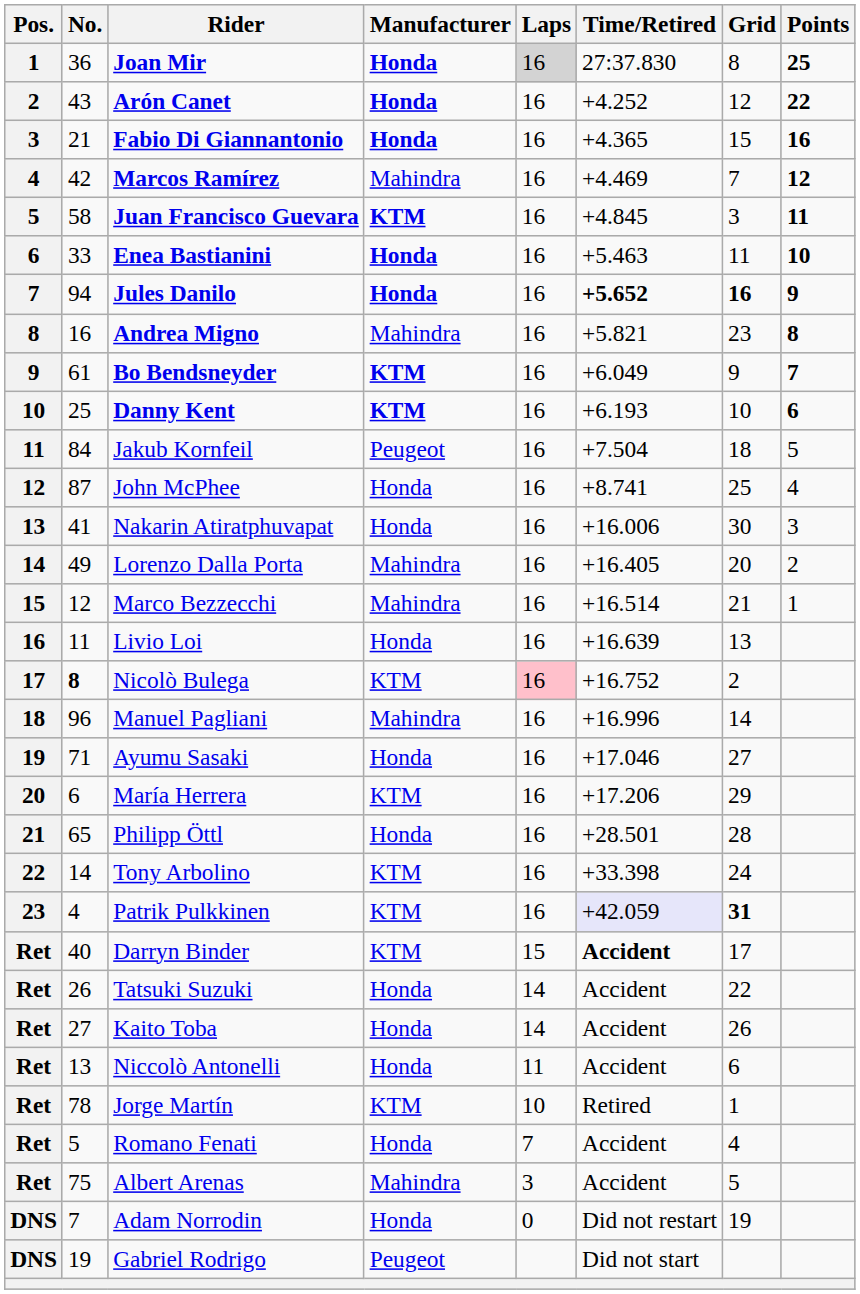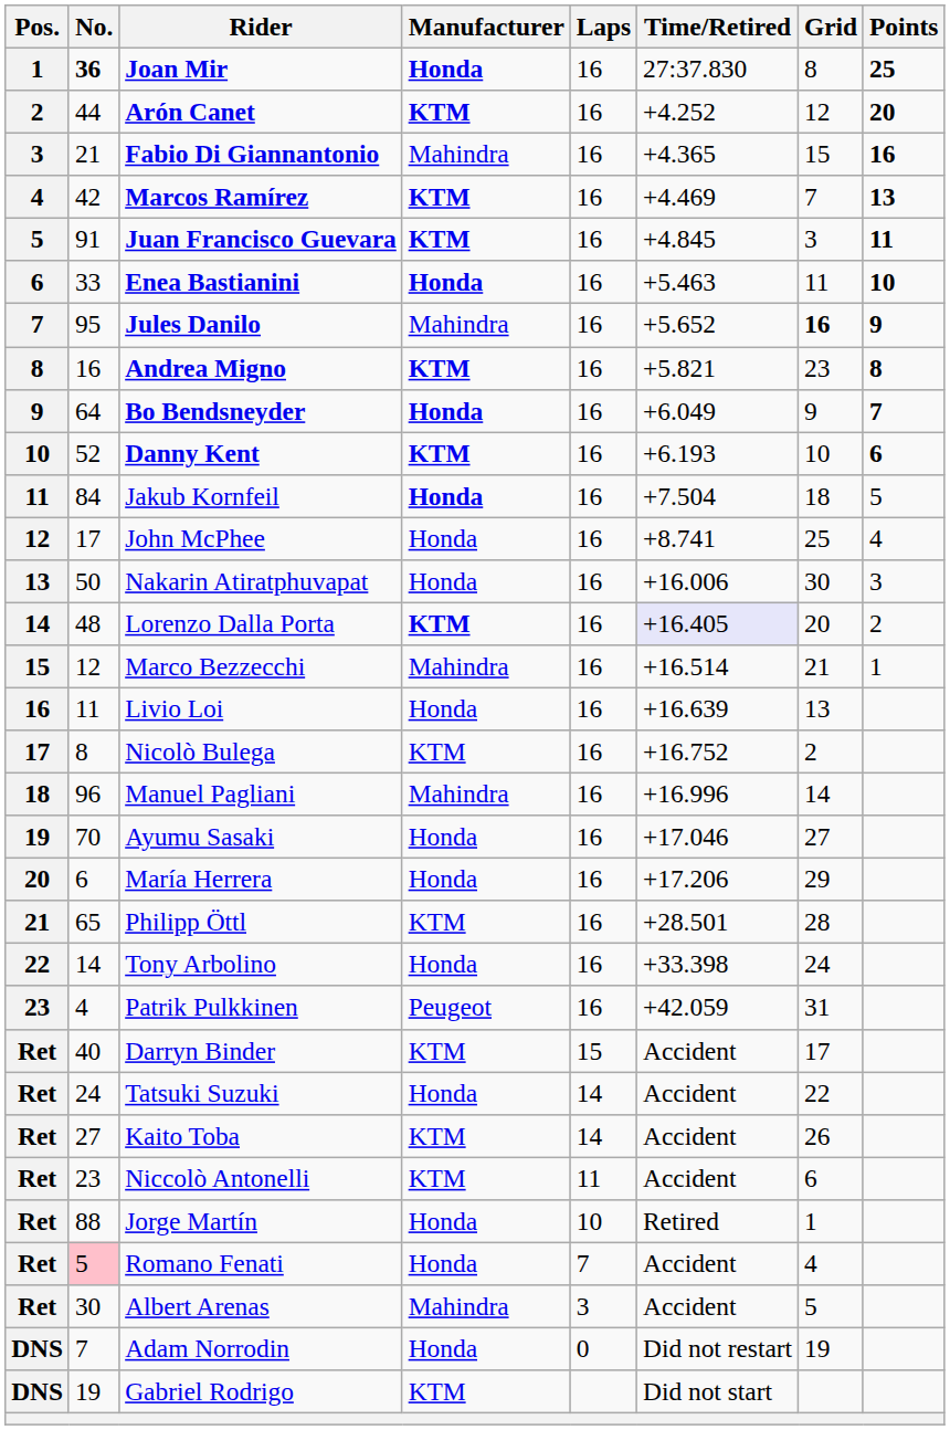 <table class="wikitable" style="font-size: 95%;">
 <tr>
 <th>Pos.</th>
 <th>No.</th>
 <th>Rider</th>
 <th>Manufacturer</th>
 <th>Laps</th>
 <th>Time/Retired</th>
 <th>Grid</th>
 <th>Points</th>
 </tr>
 <tr>
 <th>1</th>
-<td>36</td>
+<td><strong>36</strong></td>
 <td> <strong><a href='#'>Joan Mir</a></strong></td>
 <td><strong><a href='#'>Honda</a></strong></td>
-<td style="background: lightgrey;">16</td>
+<td>16</td>
 <td>27:37.830</td>
 <td>8</td>
 <td><strong>25</strong></td>
 </tr>
 <tr>
 <th>2</th>
-<td>43</td>
+<td>44</td>
 <td> <strong><a href='#'>Arón Canet</a></strong></td>
-<td><strong><a href='#'>Honda</a></strong></td>
+<td><strong><a href='#'>KTM</a></strong></td>
 <td>16</td>
 <td>+4.252</td>
 <td>12</td>
-<td><strong>22</strong></td>
+<td><strong>20</strong></td>
 </tr>
 <tr>
 <th>3</th>
 <td>21</td>
 <td> <strong><a href='#'>Fabio Di Giannantonio</a></strong></td>
-<td><strong><a href='#'>Honda</a></strong></td>
+<td></strong><a href='#'>Mahindra</a><strong></td>
 <td>16</td>
 <td>+4.365</td>
 <td>15</td>
 <td><strong>16</strong></td>
 </tr>
 <tr>
 <th>4</th>
 <td>42</td>
 <td> <strong><a href='#'>Marcos Ramírez</a></strong></td>
-<td></strong><a href='#'>Mahindra</a><strong></td>
+<td><strong><a href='#'>KTM</a></strong></td>
 <td>16</td>
 <td>+4.469</td>
 <td>7</td>
-<td><strong>12</strong></td>
+<td><strong>13</strong></td>
 </tr>
 <tr>
 <th>5</th>
-<td>58</td>
+<td>91</td>
 <td> <strong><a href='#'>Juan Francisco Guevara</a></strong></td>
 <td><strong><a href='#'>KTM</a></strong></td>
 <td>16</td>
 <td>+4.845</td>
 <td>3</td>
 <td><strong>11</strong></td>
 </tr>
 <tr>
 <th>6</th>
 <td>33</td>
 <td> <strong><a href='#'>Enea Bastianini</a></strong></td>
 <td><strong><a href='#'>Honda</a></strong></td>
 <td>16</td>
 <td>+5.463</td>
 <td>11</td>
 <td><strong>10</strong></td>
 </tr>
 <tr>
 <th>7</th>
-<td>94</td>
+<td>95</td>
 <td> <strong><a href='#'>Jules Danilo</a></strong></td>
-<td><strong><a href='#'>Honda</a></strong></td>
+<td></strong><a href='#'>Mahindra</a><strong></td>
 <td>16</td>
-<td><strong>+5.652</strong></td>
+<td>+5.652</td>
 <td><strong>16</strong></td>
 <td><strong>9</strong></td>
 </tr>
 <tr>
 <th>8</th>
 <td>16</td>
 <td> <strong><a href='#'>Andrea Migno</a></strong></td>
-<td></strong><a href='#'>Mahindra</a><strong></td>
+<td><strong><a href='#'>KTM</a></strong></td>
 <td>16</td>
 <td>+5.821</td>
 <td>23</td>
 <td><strong>8</strong></td>
 </tr>
 <tr>
 <th>9</th>
-<td>61</td>
+<td>64</td>
 <td> <strong><a href='#'>Bo Bendsneyder</a></strong></td>
-<td><strong><a href='#'>KTM</a></strong></td>
+<td><strong><a href='#'>Honda</a></strong></td>
 <td>16</td>
 <td>+6.049</td>
 <td>9</td>
 <td><strong>7</strong></td>
 </tr>
 <tr>
 <th>10</th>
-<td>25</td>
+<td>52</td>
 <td> <strong><a href='#'>Danny Kent</a></strong></td>
 <td><strong><a href='#'>KTM</a></strong></td>
 <td>16</td>
 <td>+6.193</td>
 <td>10</td>
 <td><strong>6<em></td>
 </tr>
 <tr>
 <th>11</th>
 <td>84</td>
 <td> </strong><a href='#'>Jakub Kornfeil</a><strong></td>
-<td></strong><a href='#'>Peugeot</a><strong></td>
+<td><strong><a href='#'>Honda</a></strong></td>
 <td>16</td>
 <td>+7.504</td>
 <td>18</td>
 <td></strong>5<strong></td>
 </tr>
 <tr>
 <th>12</th>
-<td>87</td>
+<td>17</td>
 <td> </strong><a href='#'>John McPhee</a><strong></td>
 <td></strong><a href='#'>Honda</a><strong></td>
 <td>16</td>
 <td>+8.741</td>
 <td>25</td>
 <td></strong>4<strong></td>
 </tr>
 <tr>
 <th>13</th>
-<td>41</td>
+<td>50</td>
 <td> </strong><a href='#'>Nakarin Atiratphuvapat</a><strong></td>
 <td></strong><a href='#'>Honda</a><strong></td>
 <td>16</td>
 <td>+16.006</td>
 <td>30</td>
 <td></strong>3<strong></td>
 </tr>
 <tr>
 <th>14</th>
-<td>49</td>
+<td>48</td>
 <td> </strong><a href='#'>Lorenzo Dalla Porta</a><strong></td>
-<td></strong><a href='#'>Mahindra</a><strong></td>
+<td><strong><a href='#'>KTM</a></strong></td>
 <td>16</td>
-<td>+16.405</td>
+<td style="background: lavender;">+16.405</td>
 <td>20</td>
 <td></strong>2<strong></td>
 </tr>
 <tr>
 <th>15</th>
 <td>12</td>
 <td> </strong><a href='#'>Marco Bezzecchi</a><strong></td>
 <td></strong><a href='#'>Mahindra</a><strong></td>
 <td>16</td>
 <td>+16.514</td>
 <td>21</td>
 <td></strong>1<strong></td>
 </tr>
 <tr>
 <th>16</th>
 <td>11</td>
 <td> <a href='#'>Livio Loi</a></td>
 <td><a href='#'>Honda</a></td>
 <td>16</td>
 <td>+16.639</td>
 <td>13</td>
 <td></td>
 </tr>
 <tr>
 <th>17</th>
-<td><strong>8</strong></td>
+<td>8</td>
 <td> <a href='#'>Nicolò Bulega</a></td>
 <td><a href='#'>KTM</a></td>
-<td style="background: pink;">16</td>
+<td>16</td>
 <td>+16.752</td>
 <td>2</td>
 <td></td>
 </tr>
 <tr>
 <th>18</th>
 <td>96</td>
 <td> <a href='#'>Manuel Pagliani</a></td>
 <td><a href='#'>Mahindra</a></td>
 <td>16</td>
 <td>+16.996</td>
 <td>14</td>
 <td></td>
 </tr>
 <tr>
 <th>19</th>
-<td>71</td>
+<td>70</td>
 <td> <a href='#'>Ayumu Sasaki</a></td>
 <td><a href='#'>Honda</a></td>
 <td>16</td>
 <td>+17.046</td>
 <td>27</td>
 <td></td>
 </tr>
 <tr>
 <th>20</th>
 <td>6</td>
 <td> <a href='#'>María Herrera</a></td>
-<td><a href='#'>KTM</a></td>
+<td><a href='#'>Honda</a></td>
 <td>16</td>
 <td>+17.206</td>
 <td>29</td>
 <td></td>
 </tr>
 <tr>
 <th>21</th>
 <td>65</td>
 <td> <a href='#'>Philipp Öttl</a></td>
-<td><a href='#'>Honda</a></td>
+<td><a href='#'>KTM</a></td>
 <td>16</td>
 <td>+28.501</td>
 <td>28</td>
 <td></td>
 </tr>
 <tr>
 <th>22</th>
 <td>14</td>
 <td> <a href='#'>Tony Arbolino</a></td>
-<td><a href='#'>KTM</a></td>
+<td><a href='#'>Honda</a></td>
 <td>16</td>
 <td>+33.398</td>
 <td>24</td>
 <td></td>
 </tr>
 <tr>
 <th>23</th>
 <td>4</td>
 <td> <a href='#'>Patrik Pulkkinen</a></td>
-<td><a href='#'>KTM</a></td>
+<td><a href='#'>Peugeot</a></td>
 <td>16</td>
-<td style="background: lavender;">+42.059</td>
-<td><strong>31</strong></td>
+<td>+42.059</td>
+<td>31</td>
 <td></td>
 </tr>
 <tr>
 <th>Ret</th>
 <td>40</td>
 <td> <a href='#'>Darryn Binder</a></td>
 <td><a href='#'>KTM</a></td>
 <td>15</td>
-<td><strong>Accident</strong></td>
+<td>Accident</td>
 <td>17</td>
 <td></td>
 </tr>
 <tr>
 <th>Ret</th>
-<td>26</td>
+<td>24</td>
 <td> <a href='#'>Tatsuki Suzuki</a></td>
 <td><a href='#'>Honda</a></td>
 <td>14</td>
 <td>Accident</td>
 <td>22</td>
 <td></td>
 </tr>
 <tr>
 <th>Ret</th>
 <td>27</td>
 <td> <a href='#'>Kaito Toba</a></td>
-<td><a href='#'>Honda</a></td>
+<td><a href='#'>KTM</a></td>
 <td>14</td>
 <td>Accident</td>
 <td>26</td>
 <td></td>
 </tr>
 <tr>
 <th>Ret</th>
-<td>13</td>
+<td>23</td>
 <td> <a href='#'>Niccolò Antonelli</a></td>
-<td><a href='#'>Honda</a></td>
+<td><a href='#'>KTM</a></td>
 <td>11</td>
 <td>Accident</td>
 <td>6</td>
 <td></td>
 </tr>
 <tr>
 <th>Ret</th>
-<td>78</td>
+<td>88</td>
 <td> <a href='#'>Jorge Martín</a></td>
-<td><a href='#'>KTM</a></td>
+<td><a href='#'>Honda</a></td>
 <td>10</td>
 <td>Retired</td>
 <td>1</td>
 <td></td>
 </tr>
 <tr>
 <th>Ret</th>
-<td>5</td>
+<td style="background: pink;">5</td>
 <td> <a href='#'>Romano Fenati</a></td>
 <td><a href='#'>Honda</a></td>
 <td>7</td>
 <td>Accident</td>
 <td>4</td>
 <td></td>
 </tr>
 <tr>
 <th>Ret</th>
-<td>75</td>
+<td>30</td>
 <td> <a href='#'>Albert Arenas</a></td>
 <td><a href='#'>Mahindra</a></td>
 <td>3</td>
 <td>Accident</td>
 <td>5</td>
 <td></td>
 </tr>
 <tr>
 <th>DNS</th>
 <td>7</td>
 <td> <a href='#'>Adam Norrodin</a></td>
 <td><a href='#'>Honda</a></td>
 <td>0</td>
 <td>Did not restart</td>
 <td>19</td>
 <td></td>
 </tr>
 <tr>
 <th>DNS</th>
 <td>19</td>
 <td> <a href='#'>Gabriel Rodrigo</a></td>
-<td><a href='#'>Peugeot</a></td>
+<td><a href='#'>KTM</a></td>
 <td></td>
 <td>Did not start</td>
 <td></td>
 <td></td>
 </tr>
 <tr>
 <th colspan=8></th>
 </tr>
 </table>
